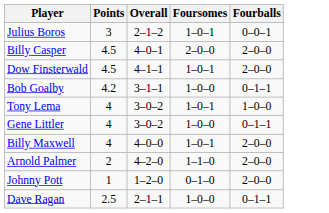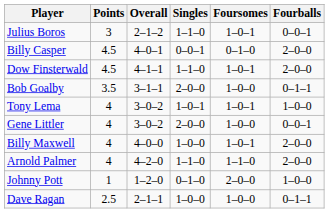 <table class="wikitable sortable" style="text-align:center">
 <tr>
 <th>Player</th>
 <th>Points</th>
 <th>Overall</th>
+<th>Singles</th>
 <th>Foursomes</th>
 <th>Fourballs</th>
 </tr>
 <tr>
 <td align=left><a href='#'>Julius Boros</a></td>
 <td>3</td>
 <td>2–1–2</td>
+<td>1–1–0</td>
 <td>1–0–1</td>
 <td>0–0–1</td>
 </tr>
 <tr>
 <td align=left><a href='#'>Billy Casper</a></td>
 <td>4.5</td>
 <td>4–0–1</td>
-<td>2–0–0</td>
+<td>0–0–1</td>
+<td>0–1–0</td>
 <td>2–0–0</td>
 </tr>
 <tr>
 <td align=left><a href='#'>Dow Finsterwald</a></td>
 <td>4.5</td>
 <td>4–1–1</td>
+<td>1–1–0</td>
 <td>1–0–1</td>
 <td>2–0–0</td>
 </tr>
 <tr>
 <td align=left><a href='#'>Bob Goalby</a></td>
-<td>4.2</td>
+<td>3.5</td>
 <td>3–1–1</td>
+<td>2–0–0</td>
 <td>1–0–0</td>
 <td>0–1–1</td>
 </tr>
 <tr>
 <td align=left><a href='#'>Tony Lema</a></td>
 <td>4</td>
 <td>3–0–2</td>
 <td>1–0–1</td>
+<td>1–0–1</td>
 <td>1–0–0</td>
 </tr>
 <tr>
 <td align=left><a href='#'>Gene Littler</a></td>
 <td>4</td>
 <td>3–0–2</td>
+<td>2–0–0</td>
 <td>1–0–0</td>
-<td>0–1–1</td>
+<td>0–0–1</td>
 </tr>
 <tr>
 <td align=left><a href='#'>Billy Maxwell</a></td>
 <td>4</td>
 <td>4–0–0</td>
+<td>1–0–0</td>
 <td>1–0–1</td>
 <td>2–0–0</td>
 </tr>
 <tr>
 <td align=left><a href='#'>Arnold Palmer</a></td>
-<td>2</td>
+<td>4</td>
 <td>4–2–0</td>
+<td>1–1–0</td>
 <td>1–1–0</td>
 <td>2–0–0</td>
 </tr>
 <tr>
 <td align=left><a href='#'>Johnny Pott</a></td>
 <td>1</td>
 <td>1–2–0</td>
 <td>0–1–0</td>
 <td>2–0–0</td>
+<td>1–0–0</td>
 </tr>
 <tr>
 <td align=left><a href='#'>Dave Ragan</a></td>
 <td>2.5</td>
 <td>2–1–1</td>
 <td>1–0–0</td>
+<td>1–0–0</td>
 <td>0–1–1</td>
 </tr>
 </table>
